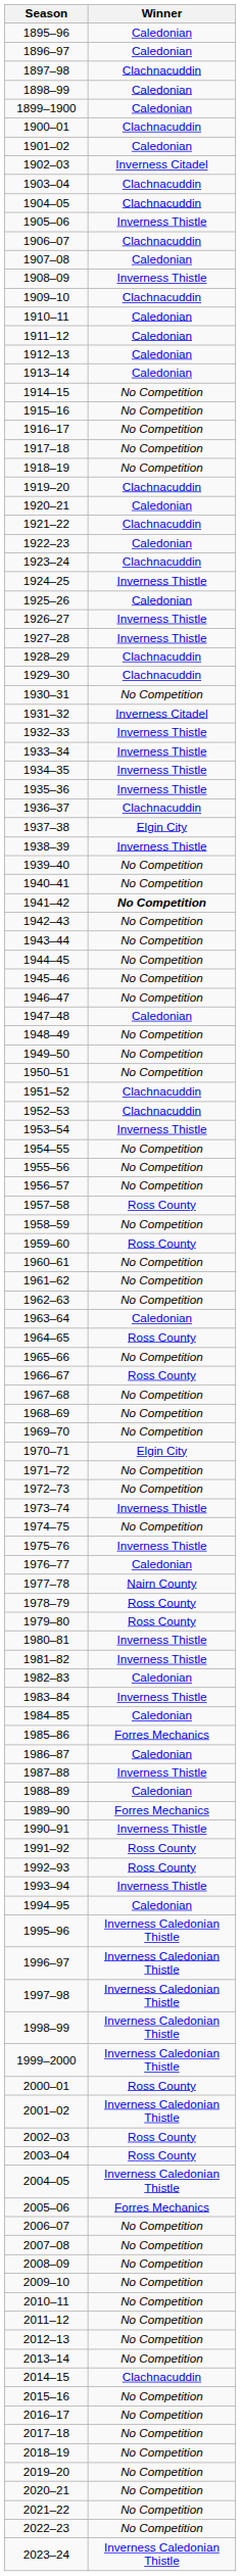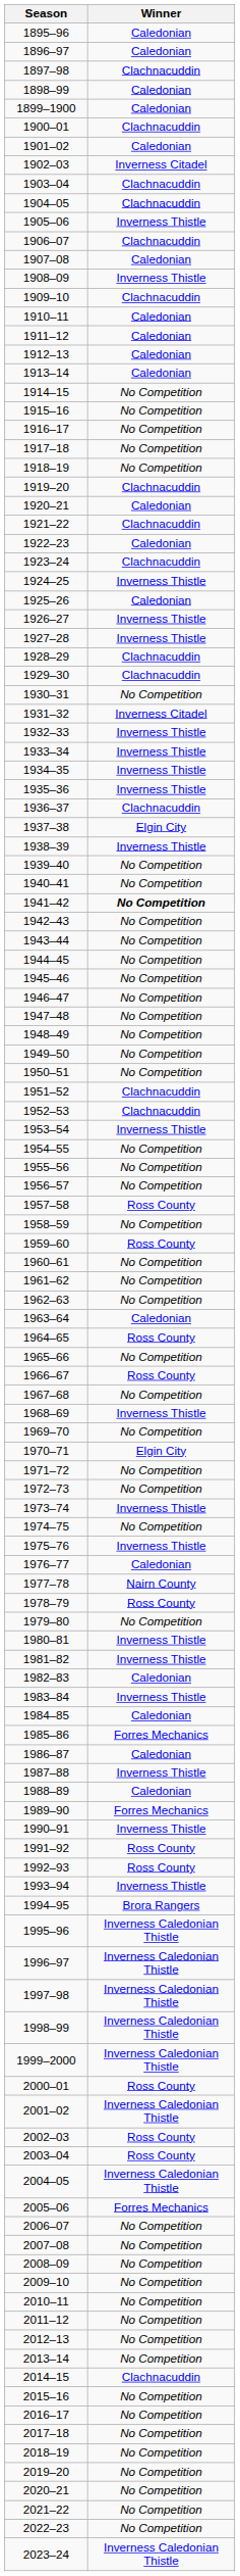 <table class="wikitable" style="text-align: center;">
 <tr>
 <th width=105>Season</th>
 <th width=190>Winner</th>
 </tr>
 <tr>
 <td>1895–96</td>
 <td><a href='#'>Caledonian</a></td>
 </tr>
 <tr>
 <td>1896–97</td>
 <td><a href='#'>Caledonian</a></td>
 </tr>
 <tr>
 <td>1897–98</td>
 <td><a href='#'>Clachnacuddin</a></td>
 </tr>
 <tr>
 <td>1898–99</td>
 <td><a href='#'>Caledonian</a></td>
 </tr>
 <tr>
 <td>1899–1900</td>
 <td><a href='#'>Caledonian</a></td>
 </tr>
 <tr>
 <td>1900–01</td>
 <td><a href='#'>Clachnacuddin</a></td>
 </tr>
 <tr>
 <td>1901–02</td>
 <td><a href='#'>Caledonian</a></td>
 </tr>
 <tr>
 <td>1902–03</td>
 <td><a href='#'>Inverness Citadel</a></td>
 </tr>
 <tr>
 <td>1903–04</td>
 <td><a href='#'>Clachnacuddin</a></td>
 </tr>
 <tr>
 <td>1904–05</td>
 <td><a href='#'>Clachnacuddin</a></td>
 </tr>
 <tr>
 <td>1905–06</td>
 <td><a href='#'>Inverness Thistle</a></td>
 </tr>
 <tr>
 <td>1906–07</td>
 <td><a href='#'>Clachnacuddin</a></td>
 </tr>
 <tr>
 <td>1907–08</td>
 <td><a href='#'>Caledonian</a></td>
 </tr>
 <tr>
 <td>1908–09</td>
 <td><a href='#'>Inverness Thistle</a></td>
 </tr>
 <tr>
 <td>1909–10</td>
 <td><a href='#'>Clachnacuddin</a></td>
 </tr>
 <tr>
 <td>1910–11</td>
 <td><a href='#'>Caledonian</a></td>
 </tr>
 <tr>
 <td>1911–12</td>
 <td><a href='#'>Caledonian</a></td>
 </tr>
 <tr>
 <td>1912–13</td>
 <td><a href='#'>Caledonian</a></td>
 </tr>
 <tr>
 <td>1913–14</td>
 <td><a href='#'>Caledonian</a></td>
 </tr>
 <tr>
 <td>1914–15</td>
 <td><em>No Competition</em></td>
 </tr>
 <tr>
 <td>1915–16</td>
 <td><em>No Competition</em></td>
 </tr>
 <tr>
 <td>1916–17</td>
 <td><em>No Competition</em></td>
 </tr>
 <tr>
 <td>1917–18</td>
 <td><em>No Competition</em></td>
 </tr>
 <tr>
 <td>1918–19</td>
 <td><em>No Competition</em></td>
 </tr>
 <tr>
 <td>1919–20</td>
 <td><a href='#'>Clachnacuddin</a></td>
 </tr>
 <tr>
 <td>1920–21</td>
 <td><a href='#'>Caledonian</a></td>
 </tr>
 <tr>
 <td>1921–22</td>
 <td><a href='#'>Clachnacuddin</a></td>
 </tr>
 <tr>
 <td>1922–23</td>
 <td><a href='#'>Caledonian</a></td>
 </tr>
 <tr>
 <td>1923–24</td>
 <td><a href='#'>Clachnacuddin</a></td>
 </tr>
 <tr>
 <td>1924–25</td>
 <td><a href='#'>Inverness Thistle</a></td>
 </tr>
 <tr>
 <td>1925–26</td>
 <td><a href='#'>Caledonian</a></td>
 </tr>
 <tr>
 <td>1926–27</td>
 <td><a href='#'>Inverness Thistle</a></td>
 </tr>
 <tr>
 <td>1927–28</td>
 <td><a href='#'>Inverness Thistle</a></td>
 </tr>
 <tr>
 <td>1928–29</td>
 <td><a href='#'>Clachnacuddin</a></td>
 </tr>
 <tr>
 <td>1929–30</td>
 <td><a href='#'>Clachnacuddin</a></td>
 </tr>
 <tr>
 <td>1930–31</td>
 <td><em>No Competition</em></td>
 </tr>
 <tr>
 <td>1931–32</td>
 <td><a href='#'>Inverness Citadel</a></td>
 </tr>
 <tr>
 <td>1932–33</td>
 <td><a href='#'>Inverness Thistle</a></td>
 </tr>
 <tr>
 <td>1933–34</td>
 <td><a href='#'>Inverness Thistle</a></td>
 </tr>
 <tr>
 <td>1934–35</td>
 <td><a href='#'>Inverness Thistle</a></td>
 </tr>
 <tr>
 <td>1935–36</td>
 <td><a href='#'>Inverness Thistle</a></td>
 </tr>
 <tr>
 <td>1936–37</td>
 <td><a href='#'>Clachnacuddin</a></td>
 </tr>
 <tr>
 <td>1937–38</td>
 <td><a href='#'>Elgin City</a></td>
 </tr>
 <tr>
 <td>1938–39</td>
 <td><a href='#'>Inverness Thistle</a></td>
 </tr>
 <tr>
 <td>1939–40</td>
 <td><em>No Competition</em></td>
 </tr>
 <tr>
 <td>1940–41</td>
 <td><em>No Competition</em></td>
 </tr>
 <tr>
 <td>1941–42</td>
 <td><strong><em>No Competition</em></strong></td>
 </tr>
 <tr>
 <td>1942–43</td>
 <td><em>No Competition</em></td>
 </tr>
 <tr>
 <td>1943–44</td>
 <td><em>No Competition</em></td>
 </tr>
 <tr>
 <td>1944–45</td>
 <td><em>No Competition</em></td>
 </tr>
 <tr>
 <td>1945–46</td>
 <td><em>No Competition</em></td>
 </tr>
 <tr>
 <td>1946–47</td>
 <td><em>No Competition</em></td>
 </tr>
 <tr>
 <td>1947–48</td>
-<td><a href='#'>Caledonian</a></td>
+<td><em>No Competition</em></td>
 </tr>
 <tr>
 <td>1948–49</td>
 <td><em>No Competition</em></td>
 </tr>
 <tr>
 <td>1949–50</td>
 <td><em>No Competition</em></td>
 </tr>
 <tr>
 <td>1950–51</td>
 <td><em>No Competition</em></td>
 </tr>
 <tr>
 <td>1951–52</td>
 <td><a href='#'>Clachnacuddin</a></td>
 </tr>
 <tr>
 <td>1952–53</td>
 <td><a href='#'>Clachnacuddin</a></td>
 </tr>
 <tr>
 <td>1953–54</td>
 <td><a href='#'>Inverness Thistle</a></td>
 </tr>
 <tr>
 <td>1954–55</td>
 <td><em>No Competition</em></td>
 </tr>
 <tr>
 <td>1955–56</td>
 <td><em>No Competition</em></td>
 </tr>
 <tr>
 <td>1956–57</td>
 <td><em>No Competition</em></td>
 </tr>
 <tr>
 <td>1957–58</td>
 <td><a href='#'>Ross County</a></td>
 </tr>
 <tr>
 <td>1958–59</td>
 <td><em>No Competition</em></td>
 </tr>
 <tr>
 <td>1959–60</td>
 <td><a href='#'>Ross County</a></td>
 </tr>
 <tr>
 <td>1960–61</td>
 <td><em>No Competition</em></td>
 </tr>
 <tr>
 <td>1961–62</td>
 <td><em>No Competition</em></td>
 </tr>
 <tr>
 <td>1962–63</td>
 <td><em>No Competition</em></td>
 </tr>
 <tr>
 <td>1963–64</td>
 <td><a href='#'>Caledonian</a></td>
 </tr>
 <tr>
 <td>1964–65</td>
 <td><a href='#'>Ross County</a></td>
 </tr>
 <tr>
 <td>1965–66</td>
 <td><em>No Competition</em></td>
 </tr>
 <tr>
 <td>1966–67</td>
 <td><a href='#'>Ross County</a></td>
 </tr>
 <tr>
 <td>1967–68</td>
 <td><em>No Competition</em></td>
 </tr>
 <tr>
 <td>1968–69</td>
-<td><em>No Competition</em></td>
+<td><a href='#'>Inverness Thistle</a></td>
 </tr>
 <tr>
 <td>1969–70</td>
 <td><em>No Competition</em></td>
 </tr>
 <tr>
 <td>1970–71</td>
 <td><a href='#'>Elgin City</a></td>
 </tr>
 <tr>
 <td>1971–72</td>
 <td><em>No Competition</em></td>
 </tr>
 <tr>
 <td>1972–73</td>
 <td><em>No Competition</em></td>
 </tr>
 <tr>
 <td>1973–74</td>
 <td><a href='#'>Inverness Thistle</a></td>
 </tr>
 <tr>
 <td>1974–75</td>
 <td><em>No Competition</em></td>
 </tr>
 <tr>
 <td>1975–76</td>
 <td><a href='#'>Inverness Thistle</a></td>
 </tr>
 <tr>
 <td>1976–77</td>
 <td><a href='#'>Caledonian</a></td>
 </tr>
 <tr>
 <td>1977–78</td>
 <td><a href='#'>Nairn County</a></td>
 </tr>
 <tr>
 <td>1978–79</td>
 <td><a href='#'>Ross County</a></td>
 </tr>
 <tr>
 <td>1979–80</td>
-<td><a href='#'>Ross County</a></td>
+<td><em>No Competition</em></td>
 </tr>
 <tr>
 <td>1980–81</td>
 <td><a href='#'>Inverness Thistle</a></td>
 </tr>
 <tr>
 <td>1981–82</td>
 <td><a href='#'>Inverness Thistle</a></td>
 </tr>
 <tr>
 <td>1982–83</td>
 <td><a href='#'>Caledonian</a></td>
 </tr>
 <tr>
 <td>1983–84</td>
 <td><a href='#'>Inverness Thistle</a></td>
 </tr>
 <tr>
 <td>1984–85</td>
 <td><a href='#'>Caledonian</a></td>
 </tr>
 <tr>
 <td>1985–86</td>
 <td><a href='#'>Forres Mechanics</a></td>
 </tr>
 <tr>
 <td>1986–87</td>
 <td><a href='#'>Caledonian</a></td>
 </tr>
 <tr>
 <td>1987–88</td>
 <td><a href='#'>Inverness Thistle</a></td>
 </tr>
 <tr>
 <td>1988–89</td>
 <td><a href='#'>Caledonian</a></td>
 </tr>
 <tr>
 <td>1989–90</td>
 <td><a href='#'>Forres Mechanics</a></td>
 </tr>
 <tr>
 <td>1990–91</td>
 <td><a href='#'>Inverness Thistle</a></td>
 </tr>
 <tr>
 <td>1991–92</td>
 <td><a href='#'>Ross County</a></td>
 </tr>
 <tr>
 <td>1992–93</td>
 <td><a href='#'>Ross County</a></td>
 </tr>
 <tr>
 <td>1993–94</td>
 <td><a href='#'>Inverness Thistle</a></td>
 </tr>
 <tr>
 <td>1994–95</td>
-<td><a href='#'>Caledonian</a></td>
+<td><a href='#'>Brora Rangers</a></td>
 </tr>
 <tr>
 <td>1995–96</td>
 <td><a href='#'>Inverness Caledonian Thistle</a></td>
 </tr>
 <tr>
 <td>1996–97</td>
 <td><a href='#'>Inverness Caledonian Thistle</a></td>
 </tr>
 <tr>
 <td>1997–98</td>
 <td><a href='#'>Inverness Caledonian Thistle</a></td>
 </tr>
 <tr>
 <td>1998–99</td>
 <td><a href='#'>Inverness Caledonian Thistle</a></td>
 </tr>
 <tr>
 <td>1999–2000</td>
 <td><a href='#'>Inverness Caledonian Thistle</a></td>
 </tr>
 <tr>
 <td>2000–01</td>
 <td><a href='#'>Ross County</a></td>
 </tr>
 <tr>
 <td>2001–02</td>
 <td><a href='#'>Inverness Caledonian Thistle</a></td>
 </tr>
 <tr>
 <td>2002–03</td>
 <td><a href='#'>Ross County</a></td>
 </tr>
 <tr>
 <td>2003–04</td>
 <td><a href='#'>Ross County</a></td>
 </tr>
 <tr>
 <td>2004–05</td>
 <td><a href='#'>Inverness Caledonian Thistle</a></td>
 </tr>
 <tr>
 <td>2005–06</td>
 <td><a href='#'>Forres Mechanics</a></td>
 </tr>
 <tr>
 <td>2006–07</td>
 <td><em>No Competition</em></td>
 </tr>
 <tr>
 <td>2007–08</td>
 <td><em>No Competition</em></td>
 </tr>
 <tr>
 <td>2008–09</td>
 <td><em>No Competition</em></td>
 </tr>
 <tr>
 <td>2009–10</td>
 <td><em>No Competition</em></td>
 </tr>
 <tr>
 <td>2010–11</td>
 <td><em>No Competition</em></td>
 </tr>
 <tr>
 <td>2011–12</td>
 <td><em>No Competition</em></td>
 </tr>
 <tr>
 <td>2012–13</td>
 <td><em>No Competition</em></td>
 </tr>
 <tr>
 <td>2013–14</td>
 <td><em>No Competition</em></td>
 </tr>
 <tr>
 <td>2014–15</td>
 <td><a href='#'>Clachnacuddin</a></td>
 </tr>
 <tr>
 <td>2015–16</td>
 <td><em>No Competition</em></td>
 </tr>
 <tr>
 <td>2016–17</td>
 <td><em>No Competition</em></td>
 </tr>
 <tr>
 <td>2017–18</td>
 <td><em>No Competition</em></td>
 </tr>
 <tr>
 <td>2018–19</td>
 <td><em>No Competition</em></td>
 </tr>
 <tr>
 <td>2019–20</td>
 <td><em>No Competition</em></td>
 </tr>
 <tr>
 <td>2020–21</td>
 <td><em>No Competition</em></td>
 </tr>
 <tr>
 <td>2021–22</td>
 <td><em>No Competition</em></td>
 </tr>
 <tr>
 <td>2022–23</td>
 <td><em>No Competition</em></td>
 </tr>
 <tr>
 <td>2023–24</td>
 <td><a href='#'>Inverness Caledonian Thistle</a></td>
 </tr>
 </table>
